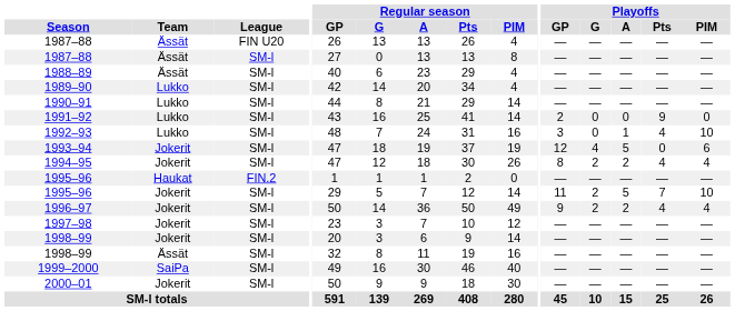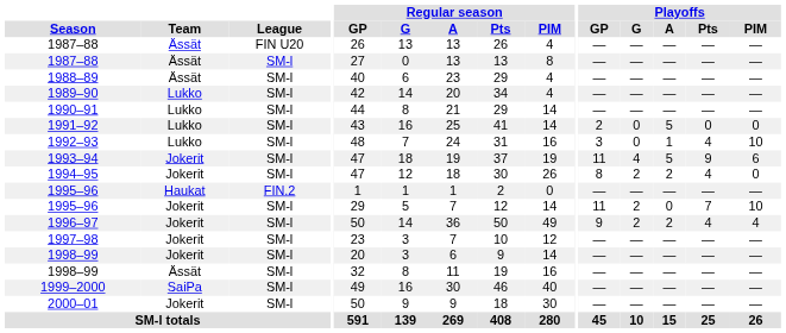 <table border="0" cellpadding="1" cellspacing="0" style="text-align:center; width:60em">
 <tr bgcolor="#e0e0e0">
 <th colspan="3" bgcolor="#ffffff"></th>
 <th rowspan="99" bgcolor="#ffffff"></th>
 <th colspan="5"><a href='#'>Regular season</a></th>
 <th rowspan="99" bgcolor="#ffffff"></th>
 <th colspan="5"><a href='#'>Playoffs</a></th>
 </tr>
 <tr bgcolor="#e0e0e0">
 <th><a href='#'>Season</a></th>
 <th>Team</th>
 <th>League</th>
 <th>GP</th>
 <th><a href='#'>G</a></th>
 <th><a href='#'>A</a></th>
 <th><a href='#'>Pts</a></th>
 <th><a href='#'>PIM</a></th>
 <th>GP</th>
 <th>G</th>
 <th>A</th>
 <th>Pts</th>
 <th>PIM</th>
 </tr>
 <tr>
 <td>1987–88</td>
 <td><a href='#'>Ässät</a></td>
 <td>FIN U20</td>
 <td>26</td>
 <td>13</td>
 <td>13</td>
 <td>26</td>
 <td>4</td>
 <td>—</td>
 <td>—</td>
 <td>—</td>
 <td>—</td>
 <td>—</td>
 </tr>
 <tr bgcolor="#f0f0f0">
 <td><a href='#'>1987–88</a></td>
 <td>Ässät</td>
 <td><a href='#'>SM-l</a></td>
 <td>27</td>
 <td>0</td>
 <td>13</td>
 <td>13</td>
 <td>8</td>
 <td>—</td>
 <td>—</td>
 <td>—</td>
 <td>—</td>
 <td>—</td>
 </tr>
 <tr>
 <td><a href='#'>1988–89</a></td>
 <td>Ässät</td>
 <td>SM-l</td>
 <td>40</td>
 <td>6</td>
 <td>23</td>
 <td>29</td>
 <td>4</td>
 <td>—</td>
 <td>—</td>
 <td>—</td>
 <td>—</td>
 <td>—</td>
 </tr>
 <tr bgcolor="#f0f0f0">
 <td><a href='#'>1989–90</a></td>
 <td><a href='#'>Lukko</a></td>
 <td>SM-l</td>
 <td>42</td>
 <td>14</td>
 <td>20</td>
 <td>34</td>
 <td>4</td>
 <td>—</td>
 <td>—</td>
 <td>—</td>
 <td>—</td>
 <td>—</td>
 </tr>
 <tr>
 <td><a href='#'>1990–91</a></td>
 <td>Lukko</td>
 <td>SM-l</td>
 <td>44</td>
 <td>8</td>
 <td>21</td>
 <td>29</td>
 <td>14</td>
 <td>—</td>
 <td>—</td>
 <td>—</td>
 <td>—</td>
 <td>—</td>
 </tr>
 <tr bgcolor="#f0f0f0">
 <td><a href='#'>1991–92</a></td>
 <td>Lukko</td>
 <td>SM-l</td>
 <td>43</td>
 <td>16</td>
 <td>25</td>
 <td>41</td>
 <td>14</td>
 <td>2</td>
 <td>0</td>
+<td>5</td>
 <td>0</td>
-<td>9</td>
 <td>0</td>
 </tr>
 <tr>
 <td><a href='#'>1992–93</a></td>
 <td>Lukko</td>
 <td>SM-l</td>
 <td>48</td>
 <td>7</td>
 <td>24</td>
 <td>31</td>
 <td>16</td>
 <td>3</td>
 <td>0</td>
 <td>1</td>
 <td>4</td>
 <td>10</td>
 </tr>
 <tr bgcolor="#f0f0f0">
 <td><a href='#'>1993–94</a></td>
 <td><a href='#'>Jokerit</a></td>
 <td>SM-l</td>
 <td>47</td>
 <td>18</td>
 <td>19</td>
 <td>37</td>
 <td>19</td>
-<td>12</td>
+<td>11</td>
 <td>4</td>
 <td>5</td>
-<td>0</td>
+<td>9</td>
 <td>6</td>
 </tr>
 <tr>
 <td><a href='#'>1994–95</a></td>
 <td>Jokerit</td>
 <td>SM-l</td>
 <td>47</td>
 <td>12</td>
 <td>18</td>
 <td>30</td>
 <td>26</td>
 <td>8</td>
 <td>2</td>
 <td>2</td>
 <td>4</td>
-<td>4</td>
+<td>0</td>
 </tr>
 <tr bgcolor="#f0f0f0">
 <td><a href='#'>1995–96</a></td>
 <td><a href='#'>Haukat</a></td>
 <td><a href='#'>FIN.2</a></td>
 <td>1</td>
 <td>1</td>
 <td>1</td>
 <td>2</td>
 <td>0</td>
 <td>—</td>
 <td>—</td>
 <td>—</td>
 <td>—</td>
 <td>—</td>
 </tr>
 <tr>
 <td><a href='#'>1995–96</a></td>
 <td>Jokerit</td>
 <td>SM-l</td>
 <td>29</td>
 <td>5</td>
 <td>7</td>
 <td>12</td>
 <td>14</td>
 <td>11</td>
 <td>2</td>
-<td>5</td>
+<td>0</td>
 <td>7</td>
 <td>10</td>
 </tr>
 <tr bgcolor="#f0f0f0">
 <td><a href='#'>1996–97</a></td>
 <td>Jokerit</td>
 <td>SM-l</td>
 <td>50</td>
 <td>14</td>
 <td>36</td>
 <td>50</td>
 <td>49</td>
 <td>9</td>
 <td>2</td>
 <td>2</td>
 <td>4</td>
 <td>4</td>
 </tr>
 <tr>
 <td><a href='#'>1997–98</a></td>
 <td>Jokerit</td>
 <td>SM-l</td>
 <td>23</td>
 <td>3</td>
 <td>7</td>
 <td>10</td>
 <td>12</td>
 <td>—</td>
 <td>—</td>
 <td>—</td>
 <td>—</td>
 <td>—</td>
 </tr>
 <tr bgcolor="#f0f0f0">
 <td><a href='#'>1998–99</a></td>
 <td>Jokerit</td>
 <td>SM-l</td>
 <td>20</td>
 <td>3</td>
 <td>6</td>
 <td>9</td>
 <td>14</td>
 <td>—</td>
 <td>—</td>
 <td>—</td>
 <td>—</td>
 <td>—</td>
 </tr>
 <tr>
 <td>1998–99</td>
 <td>Ässät</td>
 <td>SM-l</td>
 <td>32</td>
 <td>8</td>
 <td>11</td>
 <td>19</td>
 <td>16</td>
 <td>—</td>
 <td>—</td>
 <td>—</td>
 <td>—</td>
 <td>—</td>
 </tr>
 <tr bgcolor="#f0f0f0">
 <td><a href='#'>1999–2000</a></td>
 <td><a href='#'>SaiPa</a></td>
 <td>SM-l</td>
 <td>49</td>
 <td>16</td>
 <td>30</td>
 <td>46</td>
 <td>40</td>
 <td>—</td>
 <td>—</td>
 <td>—</td>
 <td>—</td>
 <td>—</td>
 </tr>
 <tr>
 <td><a href='#'>2000–01</a></td>
 <td>Jokerit</td>
 <td>SM-l</td>
 <td>50</td>
 <td>9</td>
 <td>9</td>
 <td>18</td>
 <td>30</td>
 <td>—</td>
 <td>—</td>
 <td>—</td>
 <td>—</td>
 <td>—</td>
 </tr>
 <tr bgcolor="#e0e0e0">
 <th colspan="3">SM-l totals</th>
 <th>591</th>
 <th>139</th>
 <th>269</th>
 <th>408</th>
 <th>280</th>
 <th>45</th>
 <th>10</th>
 <th>15</th>
 <th>25</th>
 <th>26</th>
 </tr>
 </table>
